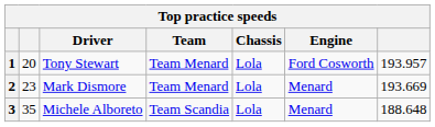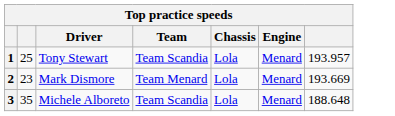 <table class="wikitable" style="font-size:95%;">
 <tr>
 <th colspan=7>Top practice speeds</th>
 </tr>
 <tr>
 <th></th>
 <th></th>
 <th>Driver</th>
 <th>Team</th>
 <th>Chassis</th>
 <th>Engine</th>
 <th></th>
 </tr>
 <tr>
 <th>1</th>
-<td style="text-align:center;">20</td>
+<td style="text-align:center;">25</td>
 <td> <a href='#'>Tony Stewart</a> <strong></strong></td>
-<td><a href='#'>Team Menard</a></td>
+<td><a href='#'>Team Scandia</a></td>
 <td><a href='#'>Lola</a></td>
-<td><a href='#'>Ford Cosworth</a></td>
+<td><a href='#'>Menard</a></td>
 <td>193.957</td>
 </tr>
 <tr>
 <th>2</th>
 <td style="text-align:center;">23</td>
 <td> <a href='#'>Mark Dismore</a> <strong></strong></td>
 <td><a href='#'>Team Menard</a></td>
 <td><a href='#'>Lola</a></td>
 <td><a href='#'>Menard</a></td>
 <td>193.669</td>
 </tr>
 <tr>
 <th>3</th>
 <td style="text-align:center;">35</td>
 <td> <a href='#'>Michele Alboreto</a> <strong></strong></td>
 <td><a href='#'>Team Scandia</a></td>
 <td><a href='#'>Lola</a></td>
 <td><a href='#'>Menard</a></td>
 <td>188.648</td>
 </tr>
 </table>
